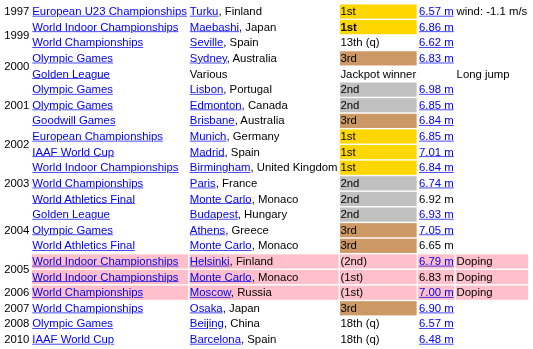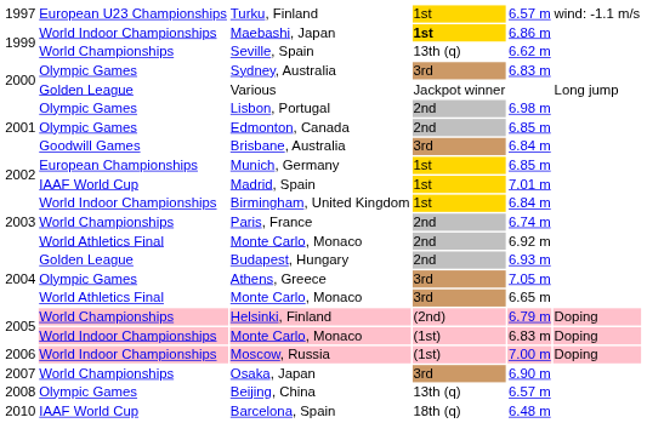 <table>
 <tr>
 <td>1997</td>
 <td><a href='#'>European U23 Championships</a></td>
 <td><a href='#'>Turku</a>, Finland</td>
 <td bgcolor=gold>1st</td>
 <td><a href='#'>6.57 m</a></td>
 <td>wind: -1.1 m/s</td>
 </tr>
 <tr>
 <td rowspan=2>1999</td>
 <td><a href='#'>World Indoor Championships</a></td>
 <td><a href='#'>Maebashi</a>, Japan</td>
 <td bgcolor=gold><strong>1st</strong></td>
 <td><a href='#'>6.86 m</a></td>
 </tr>
 <tr>
 <td><a href='#'>World Championships</a></td>
 <td><a href='#'>Seville</a>, Spain</td>
 <td>13th (q)</td>
 <td><a href='#'>6.62 m</a></td>
 </tr>
 <tr>
 <td rowspan=2>2000</td>
 <td><a href='#'>Olympic Games</a></td>
 <td><a href='#'>Sydney</a>, Australia</td>
 <td bgcolor=cc9966>3rd</td>
 <td><a href='#'>6.83 m</a></td>
 </tr>
 <tr>
 <td><a href='#'>Golden League</a></td>
 <td>Various</td>
 <td>Jackpot winner</td>
 <td></td>
 <td>Long jump</td>
 </tr>
 <tr>
 <td rowspan=3>2001</td>
 <td><a href='#'>Olympic Games</a></td>
 <td><a href='#'>Lisbon</a>, Portugal</td>
 <td bgcolor=silver>2nd</td>
 <td><a href='#'>6.98 m</a></td>
 </tr>
 <tr>
 <td><a href='#'>Olympic Games</a></td>
 <td><a href='#'>Edmonton</a>, Canada</td>
 <td bgcolor=silver>2nd</td>
 <td><a href='#'>6.85 m</a></td>
 </tr>
 <tr>
 <td><a href='#'>Goodwill Games</a></td>
 <td><a href='#'>Brisbane</a>, Australia</td>
 <td bgcolor=cc9966>3rd</td>
 <td><a href='#'>6.84 m</a></td>
 </tr>
 <tr>
 <td rowspan=2>2002</td>
 <td><a href='#'>European Championships</a></td>
 <td><a href='#'>Munich</a>, Germany</td>
 <td bgcolor=gold>1st</td>
 <td><a href='#'>6.85 m</a></td>
 </tr>
 <tr>
 <td><a href='#'>IAAF World Cup</a></td>
 <td><a href='#'>Madrid</a>, Spain</td>
 <td bgcolor=gold>1st</td>
 <td><a href='#'>7.01 m</a></td>
 </tr>
 <tr>
 <td rowspan=3>2003</td>
 <td><a href='#'>World Indoor Championships</a></td>
 <td><a href='#'>Birmingham</a>, United Kingdom</td>
 <td bgcolor=gold>1st</td>
 <td><a href='#'>6.84 m</a></td>
 </tr>
 <tr>
 <td><a href='#'>World Championships</a></td>
 <td><a href='#'>Paris</a>, France</td>
 <td bgcolor=silver>2nd</td>
 <td><a href='#'>6.74 m</a></td>
 </tr>
 <tr>
 <td><a href='#'>World Athletics Final</a></td>
 <td><a href='#'>Monte Carlo</a>, Monaco</td>
 <td bgcolor=silver>2nd</td>
 <td>6.92 m</td>
 </tr>
 <tr>
 <td rowspan=3>2004</td>
 <td><a href='#'>Golden League</a></td>
 <td><a href='#'>Budapest</a>, Hungary</td>
 <td bgcolor=silver>2nd</td>
 <td><a href='#'>6.93 m</a></td>
 </tr>
 <tr>
 <td><a href='#'>Olympic Games</a></td>
 <td><a href='#'>Athens</a>, Greece</td>
 <td bgcolor=cc9966>3rd</td>
 <td><a href='#'>7.05 m</a></td>
 </tr>
 <tr>
 <td><a href='#'>World Athletics Final</a></td>
 <td><a href='#'>Monte Carlo</a>, Monaco</td>
 <td bgcolor=cc9966>3rd</td>
 <td>6.65 m</td>
 </tr>
 <tr>
 <td rowspan=2>2005</td>
-<td bgcolor="pink"><a href='#'>World Indoor Championships</a></td>
+<td bgcolor="pink"><a href='#'>World Championships</a></td>
 <td bgcolor="pink"><a href='#'>Helsinki</a>, Finland</td>
 <td bgcolor="pink"> (2nd)</td>
 <td bgcolor="pink"><a href='#'>6.79 m</a></td>
 <td bgcolor="pink">Doping</td>
 </tr>
 <tr>
 <td bgcolor="pink"><a href='#'>World Indoor Championships</a></td>
 <td bgcolor="pink"><a href='#'>Monte Carlo</a>, Monaco</td>
 <td bgcolor="pink"> (1st)</td>
 <td bgcolor="pink">6.83 m</td>
 <td bgcolor="pink">Doping</td>
 </tr>
 <tr>
 <td>2006</td>
-<td bgcolor="pink"><a href='#'>World Championships</a></td>
+<td bgcolor="pink"><a href='#'>World Indoor Championships</a></td>
 <td bgcolor="pink"><a href='#'>Moscow</a>, Russia</td>
 <td bgcolor="pink"> (1st)</td>
 <td bgcolor="pink"><a href='#'>7.00 m</a></td>
 <td bgcolor="pink">Doping</td>
 </tr>
 <tr>
 <td>2007</td>
 <td><a href='#'>World Championships</a></td>
 <td><a href='#'>Osaka</a>, Japan</td>
 <td bgcolor=cc9966>3rd</td>
 <td><a href='#'>6.90 m</a></td>
 </tr>
 <tr>
 <td>2008</td>
 <td><a href='#'>Olympic Games</a></td>
 <td><a href='#'>Beijing</a>, China</td>
-<td>18th (q)</td>
+<td>13th (q)</td>
 <td><a href='#'>6.57 m</a></td>
 </tr>
 <tr>
 <td>2010</td>
 <td><a href='#'>IAAF World Cup</a></td>
 <td><a href='#'>Barcelona</a>, Spain</td>
 <td>18th (q)</td>
 <td><a href='#'>6.48 m</a></td>
 </tr>
 </table>
